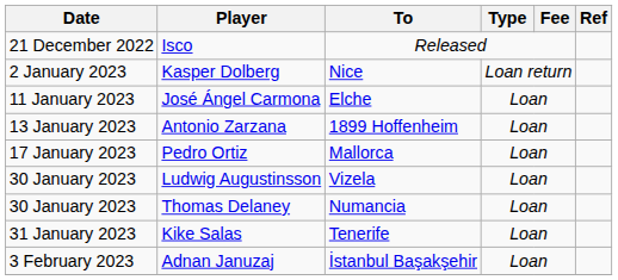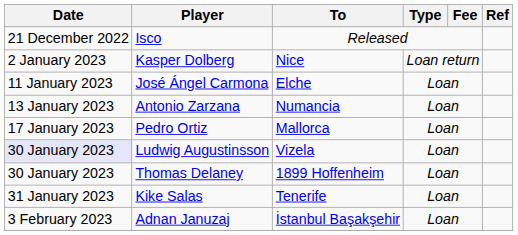 <table class="wikitable">
 <tr>
 <th>Date</th>
 <th>Player</th>
 <th>To</th>
 <th>Type</th>
 <th>Fee</th>
 <th>Ref</th>
 </tr>
 <tr>
 <td>21 December 2022</td>
 <td> <a href='#'>Isco</a></td>
 <td colspan=3 align=center><em>Released</em></td>
 <td align=center></td>
 </tr>
 <tr>
 <td>2 January 2023</td>
 <td> <a href='#'>Kasper Dolberg</a></td>
 <td> <a href='#'>Nice</a></td>
 <td colspan=2 align=center><em>Loan return</em></td>
 <td align=center></td>
 </tr>
 <tr>
 <td>11 January 2023</td>
 <td> <a href='#'>José Ángel Carmona</a></td>
 <td><a href='#'>Elche</a></td>
 <td colspan=2 align=center><em>Loan</em></td>
 <td align=center></td>
 </tr>
 <tr>
 <td>13 January 2023</td>
 <td> <a href='#'>Antonio Zarzana</a></td>
-<td> <a href='#'>1899 Hoffenheim</a></td>
+<td><a href='#'>Numancia</a></td>
 <td colspan=2 align=center><em>Loan</em></td>
 <td align=center></td>
 </tr>
 <tr>
 <td>17 January 2023</td>
 <td> <a href='#'>Pedro Ortiz</a></td>
 <td><a href='#'>Mallorca</a></td>
 <td colspan=2 align=center><em>Loan</em></td>
 <td align=center></td>
 </tr>
 <tr>
-<td>30 January 2023</td>
+<td style="background: lavender;">30 January 2023</td>
 <td> <a href='#'>Ludwig Augustinsson</a></td>
 <td> <a href='#'>Vizela</a></td>
 <td colspan=2 align=center><em>Loan</em></td>
 <td align=center></td>
 </tr>
 <tr>
 <td>30 January 2023</td>
 <td> <a href='#'>Thomas Delaney</a></td>
-<td><a href='#'>Numancia</a></td>
+<td> <a href='#'>1899 Hoffenheim</a></td>
 <td colspan=2 align=center><em>Loan</em></td>
 <td align=center></td>
 </tr>
 <tr>
 <td>31 January 2023</td>
 <td> <a href='#'>Kike Salas</a></td>
 <td><a href='#'>Tenerife</a></td>
 <td colspan=2 align=center><em>Loan</em></td>
 <td align=center></td>
 </tr>
 <tr>
 <td>3 February 2023</td>
 <td> <a href='#'>Adnan Januzaj</a></td>
 <td> <a href='#'>İstanbul Başakşehir</a></td>
 <td colspan=2 align=center><em>Loan</em></td>
 <td align=center></td>
 </tr>
 <tr>
 </tr>
 </table>
